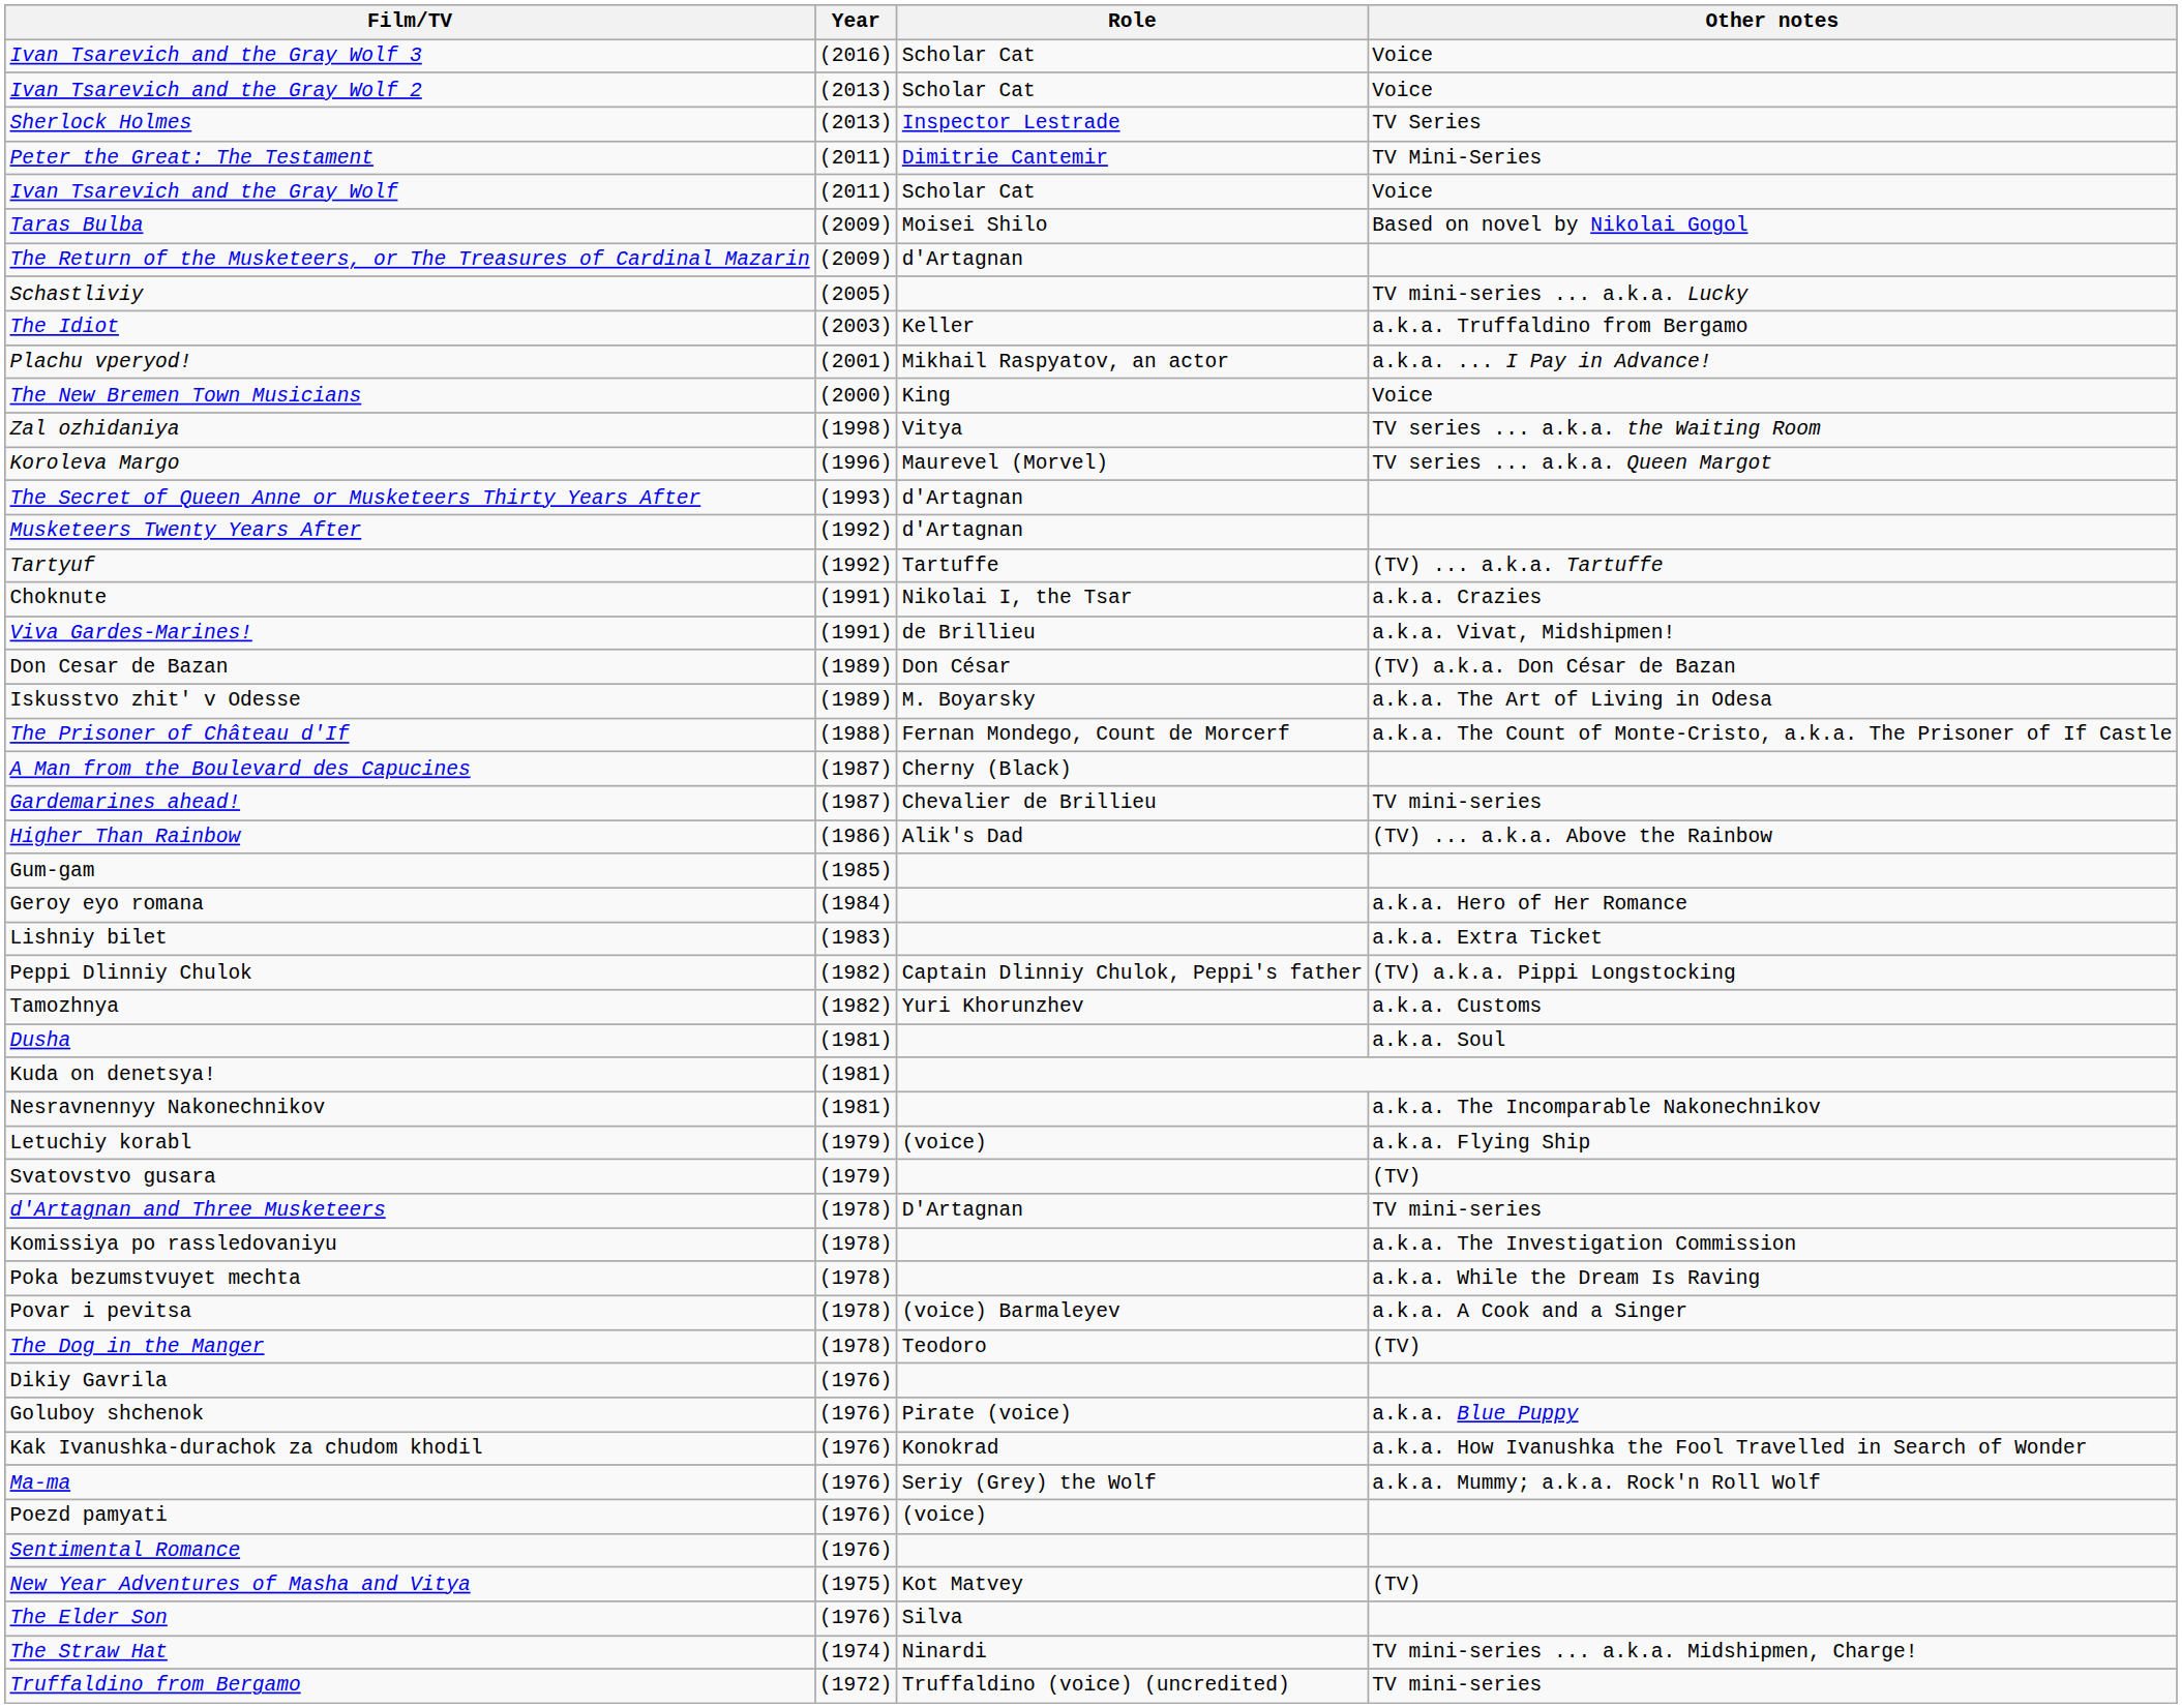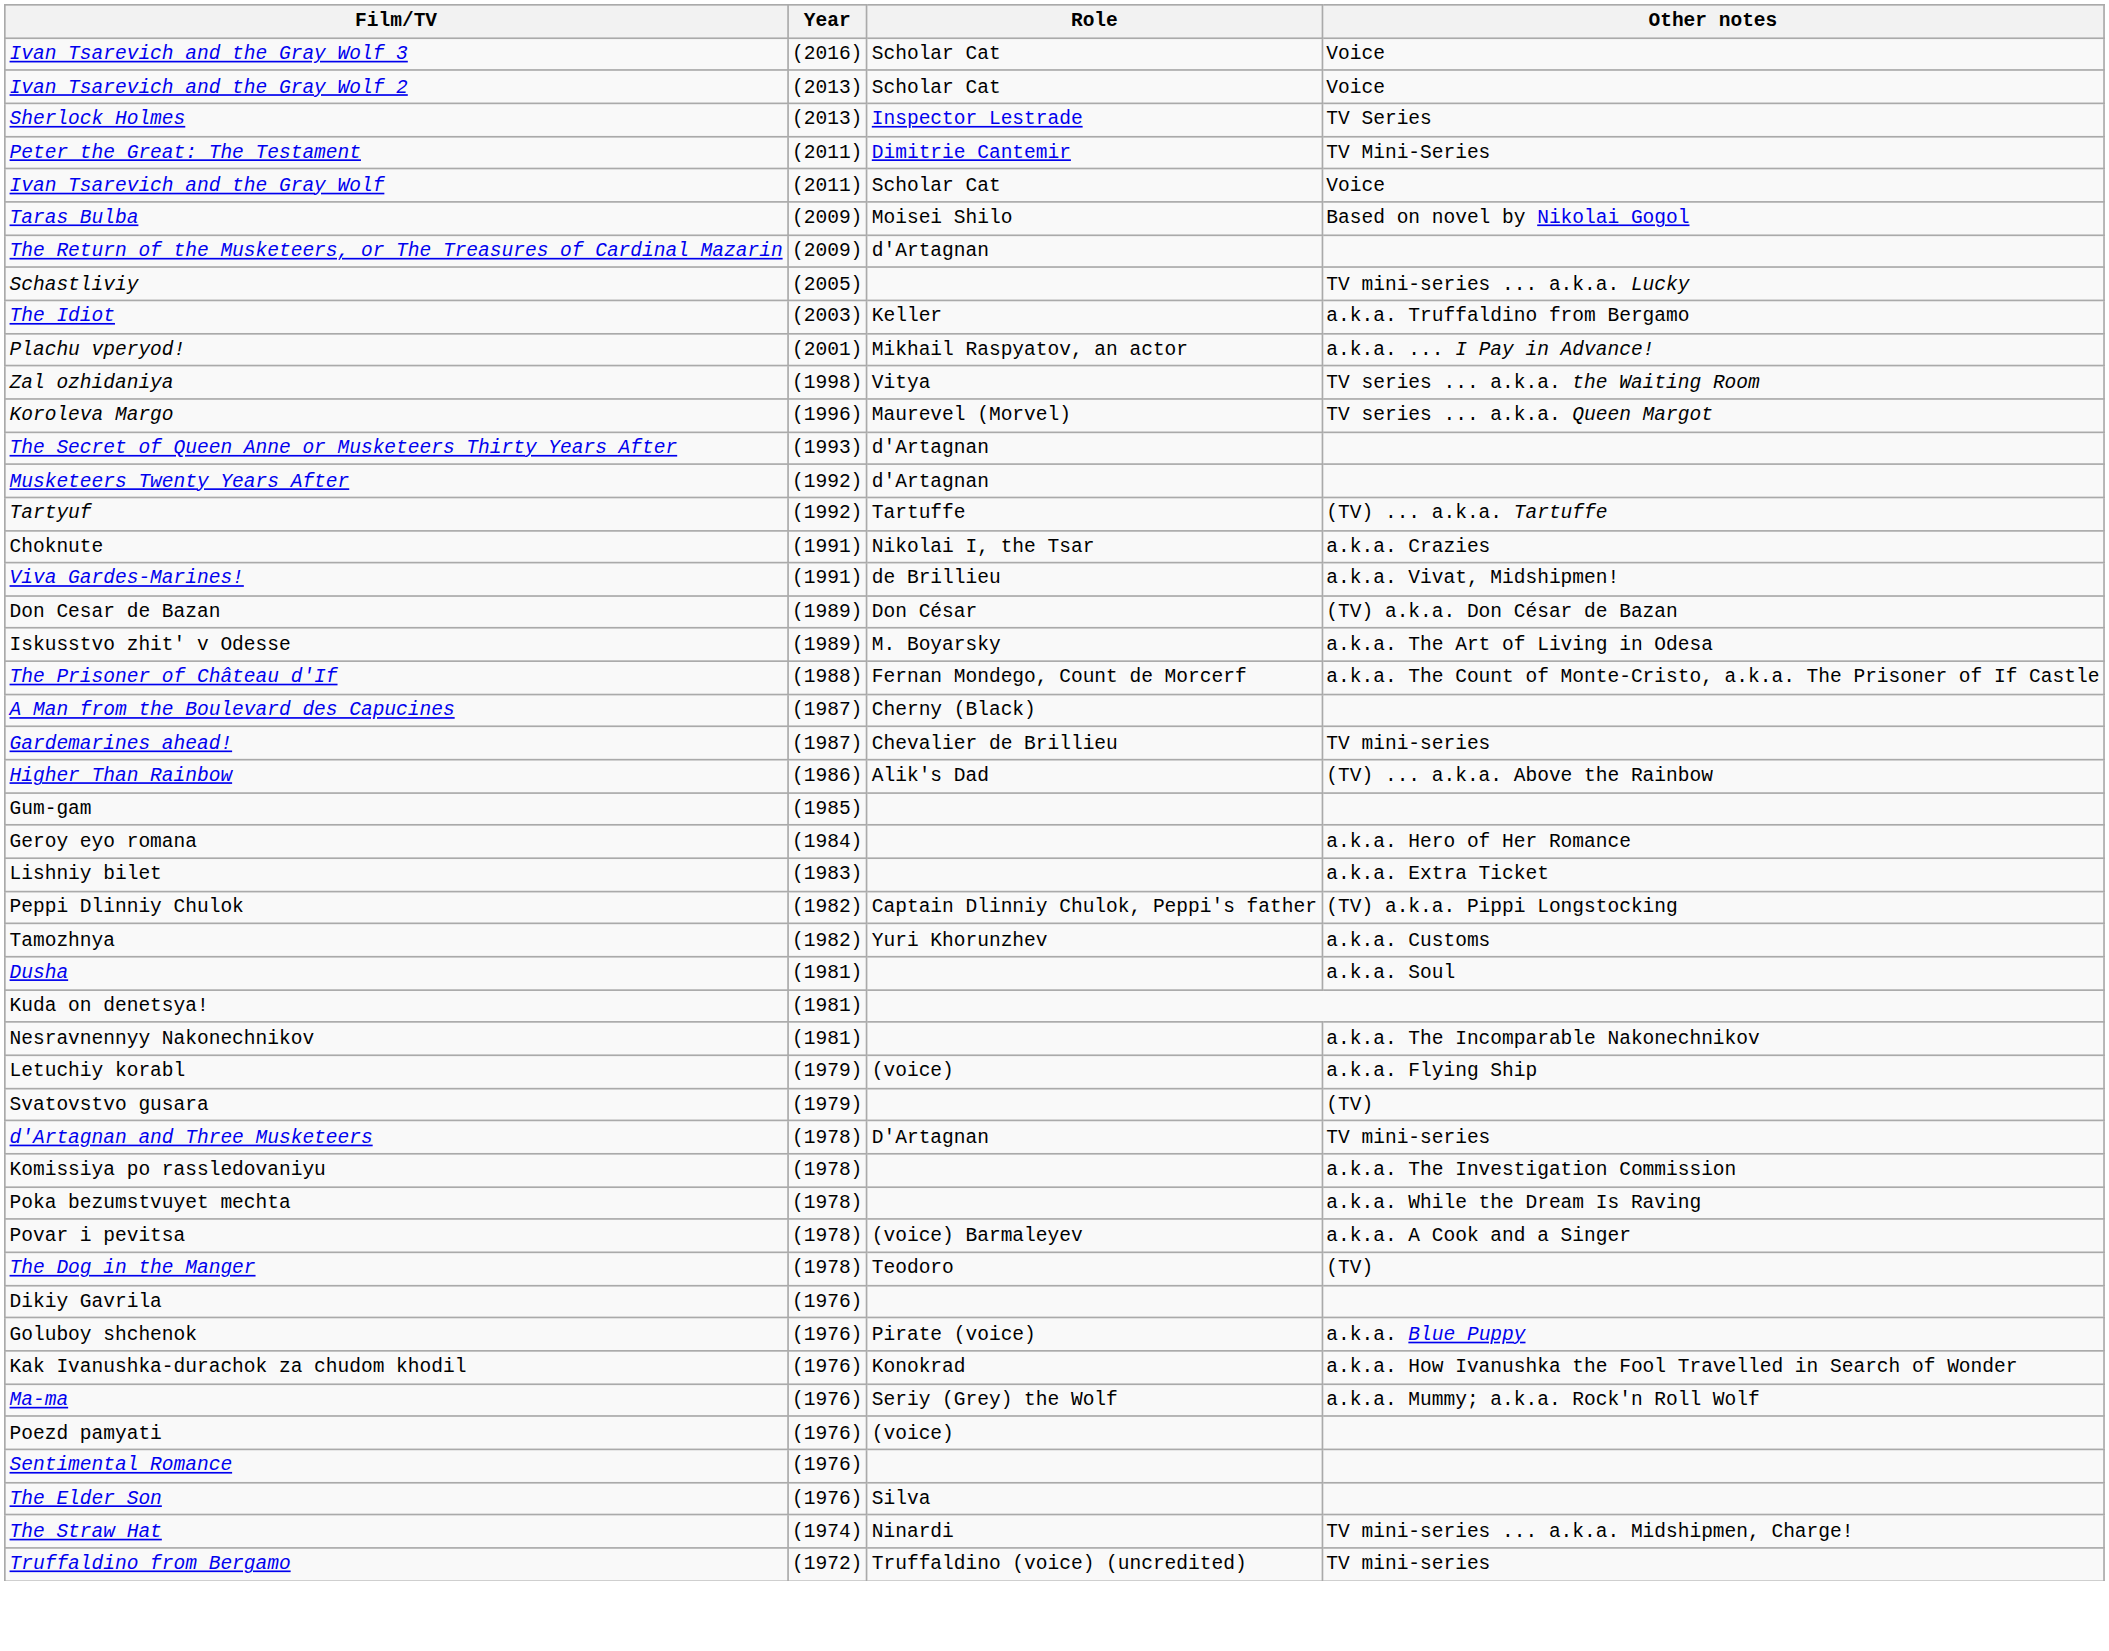 <table class="wikitable" style="font-size: 90%;">
 <tr>
 <th>Film/TV</th>
 <th>Year</th>
 <th>Role</th>
 <th>Other notes</th>
 </tr>
 <tr>
 <td><em><a href='#'>Ivan Tsarevich and the Gray Wolf 3</a></em></td>
 <td>(2016)</td>
 <td>Scholar Cat</td>
 <td>Voice</td>
 </tr>
 <tr>
 <td><em><a href='#'>Ivan Tsarevich and the Gray Wolf 2</a></em></td>
 <td>(2013)</td>
 <td>Scholar Cat</td>
 <td>Voice</td>
 </tr>
 <tr>
 <td><em><a href='#'>Sherlock Holmes</a></em></td>
 <td>(2013)</td>
 <td><a href='#'>Inspector Lestrade</a></td>
 <td>TV Series</td>
 </tr>
 <tr>
 <td><em><a href='#'>Peter the Great: The Testament</a></em></td>
 <td>(2011)</td>
 <td><a href='#'>Dimitrie Cantemir</a></td>
 <td>TV Mini-Series</td>
 </tr>
 <tr>
 <td><em><a href='#'>Ivan Tsarevich and the Gray Wolf</a></em></td>
 <td>(2011)</td>
 <td>Scholar Cat</td>
 <td>Voice</td>
 </tr>
 <tr>
 <td><em><a href='#'>Taras Bulba</a></em></td>
 <td>(2009)</td>
 <td>Moisei Shilo</td>
 <td>Based on novel by <a href='#'>Nikolai Gogol</a></td>
 </tr>
 <tr>
 <td><em><a href='#'>The Return of the Musketeers, or The Treasures of Cardinal Mazarin</a></em></td>
 <td>(2009)</td>
 <td>d'Artagnan</td>
 </tr>
 <tr>
 <td><em>Schastliviy</em></td>
 <td>(2005)</td>
 <td></td>
 <td>TV mini-series ... a.k.a. <em>Lucky</em></td>
 </tr>
 <tr>
 <td><a href='#'><em>The Idiot</em></a></td>
 <td>(2003)</td>
 <td>Keller</td>
 <td>a.k.a. Truffaldino from Bergamo</td>
 </tr>
 <tr>
 <td><em>Plachu vperyod!</em></td>
 <td>(2001)</td>
 <td>Mikhail Raspyatov, an actor</td>
 <td>a.k.a. ... <em>I Pay in Advance!</em></td>
-</tr>
-<tr>
-<td><em><a href='#'>The New Bremen Town Musicians</a></em></td>
-<td>(2000)</td>
-<td>King</td>
-<td>Voice</td>
 </tr>
 <tr>
 <td><em>Zal ozhidaniya</em></td>
 <td>(1998)</td>
 <td>Vitya</td>
 <td>TV series ... a.k.a. <em>the Waiting Room</em></td>
 </tr>
 <tr>
 <td><em>Koroleva Margo</em></td>
 <td>(1996)</td>
 <td>Maurevel (Morvel)</td>
 <td>TV series ... a.k.a. <em>Queen Margot</em></td>
 </tr>
 <tr>
 <td><em><a href='#'>The Secret of Queen Anne or Musketeers Thirty Years After</a></em></td>
 <td>(1993)</td>
 <td>d'Artagnan</td>
 <td></td>
 </tr>
 <tr>
 <td><em><a href='#'>Musketeers Twenty Years After</a></em></td>
 <td>(1992)</td>
 <td>d'Artagnan</td>
 <td></td>
 </tr>
 <tr>
 <td><em>Tartyuf</em></td>
 <td>(1992)</td>
 <td>Tartuffe</td>
 <td>(TV) ... a.k.a. <em>Tartuffe</em></td>
 </tr>
 <tr>
 <td>Choknute</td>
 <td>(1991)</td>
 <td>Nikolai I, the Tsar</td>
 <td>a.k.a. Crazies</td>
 </tr>
 <tr>
 <td><em><a href='#'>Viva Gardes-Marines!</a></em></td>
 <td>(1991)</td>
 <td>de Brillieu</td>
 <td>a.k.a. Vivat, Midshipmen!</td>
 </tr>
 <tr>
 <td>Don Cesar de Bazan</td>
 <td>(1989)</td>
 <td>Don César</td>
 <td>(TV) a.k.a. Don César de Bazan</td>
 </tr>
 <tr>
 <td>Iskusstvo zhit' v Odesse</td>
 <td>(1989)</td>
 <td>M. Boyarsky</td>
 <td>a.k.a. The Art of Living in Odesa</td>
 </tr>
 <tr>
 <td><em><a href='#'>The Prisoner of Château d'If</a></em></td>
 <td>(1988)</td>
 <td>Fernan Mondego, Count de Morcerf</td>
 <td>a.k.a. The Count of Monte-Cristo, a.k.a. The Prisoner of If Castle</td>
 </tr>
 <tr>
 <td><em><a href='#'>A Man from the Boulevard des Capucines</a></em></td>
 <td>(1987)</td>
 <td>Cherny (Black)</td>
 <td></td>
 </tr>
 <tr>
 <td><em><a href='#'>Gardemarines ahead!</a></em></td>
 <td>(1987)</td>
 <td>Chevalier de Brillieu</td>
 <td>TV mini-series</td>
 </tr>
 <tr>
 <td><em><a href='#'>Higher Than Rainbow</a></em></td>
 <td>(1986)</td>
 <td>Alik's Dad</td>
 <td>(TV) ... a.k.a. Above the Rainbow</td>
 </tr>
 <tr>
 <td>Gum-gam</td>
 <td>(1985)</td>
 <td></td>
 </tr>
 <tr>
 <td>Geroy eyo romana</td>
 <td>(1984)</td>
 <td></td>
 <td>a.k.a. Hero of Her Romance</td>
 </tr>
 <tr>
 <td>Lishniy bilet</td>
 <td>(1983)</td>
 <td></td>
 <td>a.k.a. Extra Ticket</td>
 </tr>
 <tr>
 <td>Peppi Dlinniy Chulok</td>
 <td>(1982)</td>
 <td>Captain Dlinniy Chulok, Peppi's father</td>
 <td>(TV) a.k.a. Pippi Longstocking</td>
 </tr>
 <tr>
 <td>Tamozhnya</td>
 <td>(1982)</td>
 <td>Yuri Khorunzhev</td>
 <td>a.k.a. Customs</td>
 </tr>
 <tr>
 <td><em><a href='#'>Dusha</a></em></td>
 <td>(1981)</td>
 <td></td>
 <td>a.k.a. Soul</td>
 </tr>
 <tr>
 <td>Kuda on denetsya!</td>
 <td>(1981)</td>
 </tr>
 <tr>
 <td>Nesravnennyy Nakonechnikov</td>
 <td>(1981)</td>
 <td></td>
 <td>a.k.a. The Incomparable Nakonechnikov</td>
 </tr>
 <tr>
 <td>Letuchiy korabl</td>
 <td>(1979)</td>
 <td>(voice)</td>
 <td>a.k.a. Flying Ship</td>
 </tr>
 <tr>
 <td>Svatovstvo gusara</td>
 <td>(1979)</td>
 <td></td>
 <td>(TV)</td>
 </tr>
 <tr>
 <td><em><a href='#'>d'Artagnan and Three Musketeers</a></em></td>
 <td>(1978)</td>
 <td>D'Artagnan</td>
 <td>TV mini-series</td>
 </tr>
 <tr>
 <td>Komissiya po rassledovaniyu</td>
 <td>(1978)</td>
 <td></td>
 <td>a.k.a. The Investigation Commission</td>
 </tr>
 <tr>
 <td>Poka bezumstvuyet mechta</td>
 <td>(1978)</td>
 <td></td>
 <td>a.k.a. While the Dream Is Raving</td>
 </tr>
 <tr>
 <td>Povar i pevitsa</td>
 <td>(1978)</td>
 <td>(voice) Barmaleyev</td>
 <td>a.k.a. A Cook and a Singer</td>
 </tr>
 <tr>
 <td><em><a href='#'>The Dog in the Manger</a></em></td>
 <td>(1978)</td>
 <td>Teodoro</td>
 <td>(TV)</td>
 </tr>
 <tr>
 <td>Dikiy Gavrila</td>
 <td>(1976)</td>
 <td></td>
 </tr>
 <tr>
 <td>Goluboy shchenok</td>
 <td>(1976)</td>
 <td>Pirate (voice)</td>
 <td>a.k.a. <em><a href='#'>Blue Puppy</a></em></td>
 </tr>
 <tr>
 <td>Kak Ivanushka-durachok za chudom khodil</td>
 <td>(1976)</td>
 <td>Konokrad</td>
 <td>a.k.a. How Ivanushka the Fool Travelled in Search of Wonder</td>
 </tr>
 <tr>
 <td><em><a href='#'>Ma-ma</a></em></td>
 <td>(1976)</td>
 <td>Seriy (Grey) the Wolf</td>
 <td>a.k.a. Mummy; a.k.a. Rock'n Roll Wolf</td>
 </tr>
 <tr>
 <td>Poezd pamyati</td>
 <td>(1976)</td>
 <td>(voice)</td>
 </tr>
 <tr>
 <td><em><a href='#'>Sentimental Romance</a></em></td>
 <td>(1976)</td>
 <td></td>
 <td></td>
 </tr>
 <tr>
-<td><em><a href='#'>New Year Adventures of Masha and Vitya</a></em></td>
-<td>(1975)</td>
-<td>Kot Matvey</td>
-<td>(TV)</td>
-</tr>
-<tr>
 <td><em><a href='#'>The Elder Son</a></em></td>
 <td>(1976)</td>
 <td>Silva</td>
 <td></td>
 </tr>
 <tr>
 <td><em><a href='#'>The Straw Hat</a></em></td>
 <td>(1974)</td>
 <td>Ninardi</td>
 <td>TV mini-series ... a.k.a. Midshipmen, Charge!</td>
 </tr>
 <tr>
 <td><em><a href='#'>Truffaldino from Bergamo</a></em></td>
 <td>(1972)</td>
 <td>Truffaldino (voice) (uncredited)</td>
 <td>TV mini-series</td>
 </tr>
 </table>
